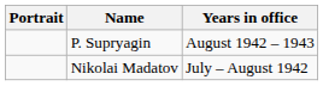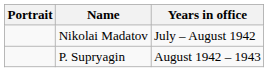 <table class="wikitable">
 <tr>
 <th>Portrait</th>
 <th>Name</th>
 <th>Years in office</th>
 </tr>
 <tr>
 <td></td>
+<td>Nikolai Madatov</td>
+<td>July – August 1942</td>
+</tr>
+<tr>
+<td></td>
 <td>P. Supryagin</td>
 <td>August 1942 – 1943</td>
 </tr>
-<tr>
-<td></td>
-<td>Nikolai Madatov</td>
-<td>July – August 1942</td>
-</tr>
 </table>
